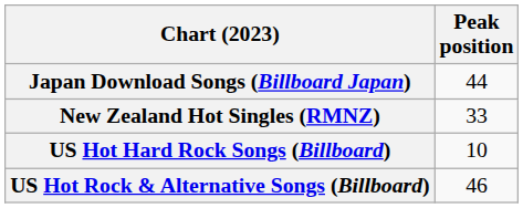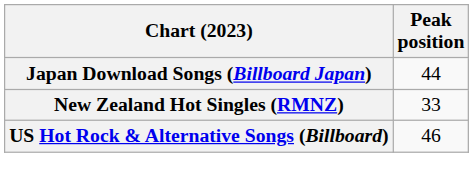 <table class="wikitable sortable plainrowheaders" style="text-align:center">
 <tr>
 <th scope="col">Chart (2023)</th>
 <th scope="col">Peak<br>position</th>
 </tr>
 <tr>
 <th scope="row">Japan Download Songs (<em><a href='#'>Billboard Japan</a></em>)</th>
 <td>44</td>
 </tr>
 <tr>
 <th scope="row">New Zealand Hot Singles (<a href='#'>RMNZ</a>)</th>
 <td>33</td>
 </tr>
 <tr>
-<th scope="row">US <a href='#'>Hot Hard Rock Songs</a> (<em><a href='#'>Billboard</a></em>)</th>
-<td>10</td>
-</tr>
-<tr>
 <th scope="row">US <a href='#'>Hot Rock & Alternative Songs</a> (<em>Billboard</em>)</th>
 <td>46</td>
 </tr>
 </table>
